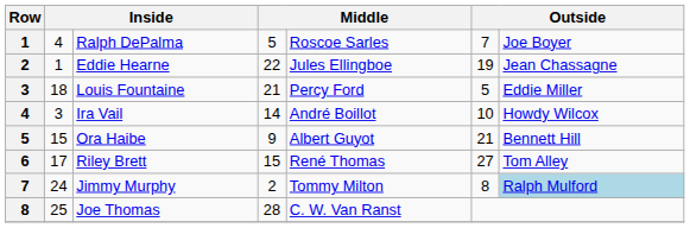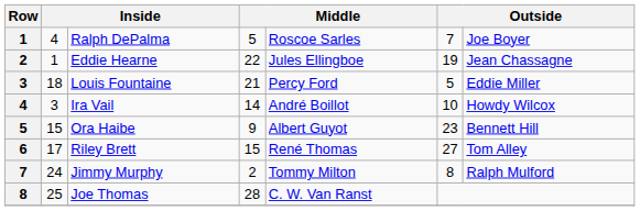 <table class="wikitable" style="font-size: 90%;">
 <tr>
 <th>Row</th>
 <th colspan=2 width="195">Inside</th>
 <th colspan=2 width="195">Middle</th>
 <th colspan=2 width="195">Outside</th>
 </tr>
 <tr>
 <th>1</th>
 <td align="center" width="20">4</td>
 <td>  <a href='#'>Ralph DePalma</a> </td>
 <td align="center" width="20">5</td>
 <td>  <a href='#'>Roscoe Sarles</a></td>
 <td align="center" width="20">7</td>
 <td> <a href='#'>Joe Boyer</a></td>
 </tr>
 <tr>
 <th>2</th>
 <td align="center" width="20">1</td>
 <td> <a href='#'>Eddie Hearne</a></td>
 <td align="center" width="20">22</td>
 <td> <a href='#'>Jules Ellingboe</a> </td>
 <td align="center" width="20">19</td>
 <td> <a href='#'>Jean Chassagne</a></td>
 </tr>
 <tr>
 <th>3</th>
 <td align="center" width="20">18</td>
 <td> <a href='#'>Louis Fountaine</a> </td>
 <td align="center" width="20">21</td>
 <td> <a href='#'>Percy Ford</a> </td>
 <td align="center" width="20">5</td>
 <td> <a href='#'>Eddie Miller</a> </td>
 </tr>
 <tr>
 <th>4</th>
 <td align="center" width="20">3</td>
 <td> <a href='#'>Ira Vail</a></td>
 <td align="center" width="20">14</td>
 <td> <a href='#'>André Boillot</a></td>
 <td align="center" width="20">10</td>
 <td> <a href='#'>Howdy Wilcox</a> </td>
 </tr>
 <tr>
 <th>5</th>
 <td align="center" width="20">15</td>
 <td> <a href='#'>Ora Haibe</a></td>
 <td align="center" width="20">9</td>
 <td> <a href='#'>Albert Guyot</a></td>
-<td align="center" width="20">21</td>
+<td align="center" width="20">23</td>
 <td> <a href='#'>Bennett Hill</a></td>
 </tr>
 <tr>
 <th>6</th>
 <td align="center" width="20">17</td>
 <td> <a href='#'>Riley Brett</a> </td>
 <td align="center" width="20">15</td>
 <td> <a href='#'>René Thomas</a> </td>
 <td align="center" width="20">27</td>
 <td> <a href='#'>Tom Alley</a></td>
 </tr>
 <tr>
 <th>7</th>
 <td align="center" width="20">24</td>
 <td> <a href='#'>Jimmy Murphy</a></td>
 <td align="center" width="20">2</td>
 <td> <a href='#'>Tommy Milton</a></td>
 <td align="center" width="20">8</td>
-<td style="background: lightblue;"> <a href='#'>Ralph Mulford</a></td>
+<td> <a href='#'>Ralph Mulford</a></td>
 </tr>
 <tr>
 <th>8</th>
 <td align="center" width="20">25</td>
 <td> <a href='#'>Joe Thomas</a></td>
 <td align="center" width="20">28</td>
 <td> <a href='#'>C. W. Van Ranst</a> </td>
 <td colspan=2></td>
 </tr>
 <tr>
 </tr>
 </table>
